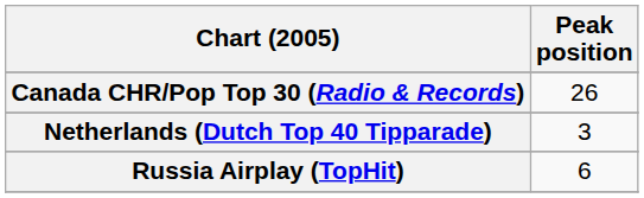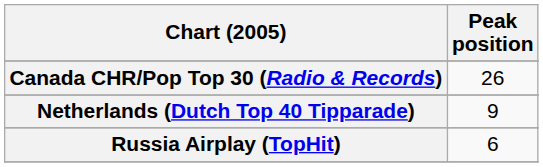 <table class="wikitable sortable plainrowheaders" style="text-align:center">
 <tr>
 <th scope="col">Chart (2005)</th>
 <th scope="col">Peak<br>position</th>
 </tr>
 <tr>
 </tr>
 <tr>
 </tr>
 <tr>
 </tr>
 <tr>
 </tr>
 <tr>
 </tr>
 <tr>
 <th scope="row">Canada CHR/Pop Top 30 (<em><a href='#'>Radio & Records</a></em>)</th>
 <td>26</td>
 </tr>
 <tr>
 </tr>
 <tr>
 </tr>
 <tr>
 </tr>
 <tr>
 </tr>
 <tr>
 </tr>
 <tr>
 </tr>
 <tr>
 <th scope="row">Netherlands (<a href='#'>Dutch Top 40 Tipparade</a>)</th>
-<td align="center">3</td>
+<td align="center">9</td>
 </tr>
 <tr>
 </tr>
 <tr>
 </tr>
 <tr>
 <th scope="row">Russia Airplay (<a href='#'>TopHit</a>)</th>
 <td>6</td>
 </tr>
 <tr>
 </tr>
 <tr>
 </tr>
 <tr>
 </tr>
 <tr>
 </tr>
 <tr>
 </tr>
 <tr>
 </tr>
 <tr>
 </tr>
 </table>
